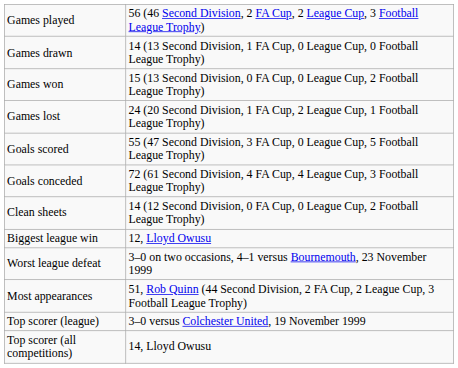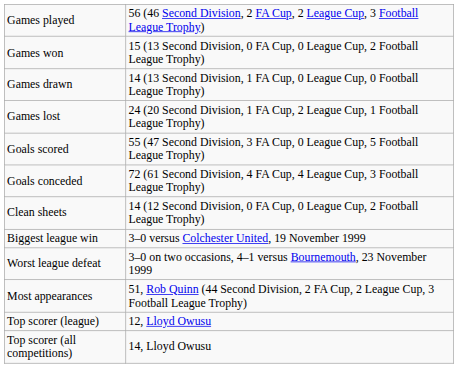 <table class="wikitable">
 <tr>
 <td>Games played</td>
 <td>56 (46 <a href='#'>Second Division</a>, 2 <a href='#'>FA Cup</a>, 2 <a href='#'>League Cup</a>, 3 <a href='#'>Football League Trophy</a>)</td>
 </tr>
 <tr>
+<td>Games won</td>
+<td>15 (13 Second Division, 0 FA Cup, 0 League Cup, 2 Football League Trophy)</td>
+</tr>
+<tr>
 <td>Games drawn</td>
 <td>14 (13 Second Division, 1 FA Cup, 0 League Cup, 0 Football League Trophy)</td>
-</tr>
-<tr>
-<td>Games won</td>
-<td>15 (13 Second Division, 0 FA Cup, 0 League Cup, 2 Football League Trophy)</td>
 </tr>
 <tr>
 <td>Games lost</td>
 <td>24 (20 Second Division, 1 FA Cup, 2 League Cup, 1 Football League Trophy)</td>
 </tr>
 <tr>
 <td>Goals scored</td>
 <td>55 (47 Second Division, 3 FA Cup, 0 League Cup, 5 Football League Trophy)</td>
 </tr>
 <tr>
 <td>Goals conceded</td>
 <td>72 (61 Second Division, 4 FA Cup, 4 League Cup, 3 Football League Trophy)</td>
 </tr>
 <tr>
 <td>Clean sheets</td>
 <td>14 (12 Second Division, 0 FA Cup, 0 League Cup, 2 Football League Trophy)</td>
 </tr>
 <tr>
 <td>Biggest league win</td>
-<td>12, <a href='#'>Lloyd Owusu</a></td>
+<td>3–0 versus <a href='#'>Colchester United</a>, 19 November 1999</td>
 </tr>
 <tr>
 <td>Worst league defeat</td>
 <td>3–0 on two occasions, 4–1 versus <a href='#'>Bournemouth</a>, 23 November 1999</td>
 </tr>
 <tr>
 <td>Most appearances</td>
 <td>51, <a href='#'>Rob Quinn</a> (44 Second Division, 2 FA Cup, 2 League Cup, 3 Football League Trophy)</td>
 </tr>
 <tr>
 <td>Top scorer (league)</td>
-<td>3–0 versus <a href='#'>Colchester United</a>, 19 November 1999</td>
+<td>12, <a href='#'>Lloyd Owusu</a></td>
 </tr>
 <tr>
 <td>Top scorer (all competitions)</td>
 <td>14, Lloyd Owusu</td>
 </tr>
 </table>
